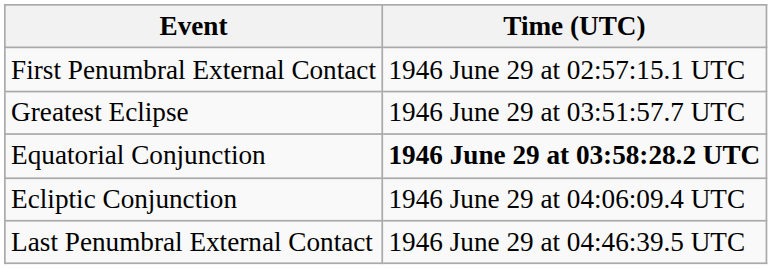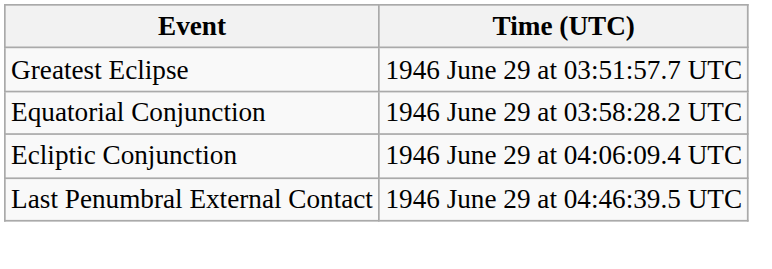 <table class="wikitable" align="left" style="margin:0 1em 0.5em 0">
 <tr>
 <th>Event</th>
 <th>Time (UTC)</th>
-</tr>
-<tr>
-<td>First Penumbral External Contact</td>
-<td>1946 June 29 at 02:57:15.1 UTC</td>
 </tr>
 <tr>
 <td>Greatest Eclipse</td>
 <td>1946 June 29 at 03:51:57.7 UTC</td>
 </tr>
 <tr>
 <td>Equatorial Conjunction</td>
-<td><strong>1946 June 29 at 03:58:28.2 UTC</strong></td>
+<td>1946 June 29 at 03:58:28.2 UTC</td>
 </tr>
 <tr>
 <td>Ecliptic Conjunction</td>
 <td>1946 June 29 at 04:06:09.4 UTC</td>
 </tr>
 <tr>
 <td>Last Penumbral External Contact</td>
 <td>1946 June 29 at 04:46:39.5 UTC</td>
 </tr>
 </table>
